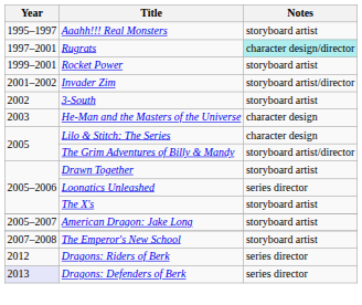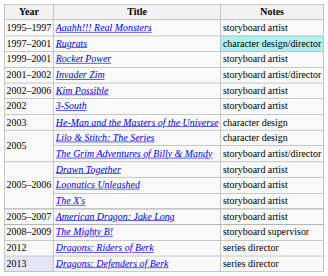 <table class="wikitable sortable">
 <tr>
 <th>Year</th>
 <th>Title</th>
 <th>Notes</th>
 </tr>
 <tr>
 <td>1995–1997</td>
 <td><em><a href='#'>Aaahh!!! Real Monsters</a></em></td>
 <td>storyboard artist</td>
 </tr>
 <tr>
 <td>1997–2001</td>
 <td><em><a href='#'>Rugrats</a></em></td>
 <td style="background: paleturquoise;">character design/director</td>
 </tr>
 <tr>
 <td>1999–2001</td>
 <td><em><a href='#'>Rocket Power</a></em></td>
 <td>storyboard artist</td>
 </tr>
 <tr>
 <td>2001–2002</td>
 <td><em><a href='#'>Invader Zim</a></em></td>
 <td>storyboard artist/director</td>
 </tr>
 <tr>
+<td>2002–2006</td>
+<td><em><a href='#'>Kim Possible</a></em></td>
+<td>storyboard artist</td>
+</tr>
+<tr>
 <td>2002</td>
 <td><em><a href='#'>3-South</a></em></td>
 <td>storyboard artist</td>
 </tr>
 <tr>
 <td>2003</td>
 <td><em><a href='#'>He-Man and the Masters of the Universe</a></em></td>
 <td>character design</td>
 </tr>
 <tr>
 <td rowspan="2">2005</td>
 <td><em><a href='#'>Lilo & Stitch: The Series</a></em></td>
 <td>character design</td>
 </tr>
 <tr>
 <td><em><a href='#'>The Grim Adventures of Billy & Mandy</a></em></td>
 <td>storyboard artist/director</td>
 </tr>
 <tr>
 <td rowspan="3">2005–2006</td>
 <td><em><a href='#'>Drawn Together</a></em></td>
 <td>storyboard artist</td>
 </tr>
 <tr>
 <td><em><a href='#'>Loonatics Unleashed</a></em></td>
-<td>series director</td>
+<td>storyboard artist</td>
 </tr>
 <tr>
 <td><em><a href='#'>The X's</a></em></td>
 <td>storyboard artist</td>
 </tr>
 <tr>
 </tr>
 <tr>
 <td>2005–2007</td>
 <td><em><a href='#'>American Dragon: Jake Long</a></em></td>
 <td>storyboard artist</td>
 </tr>
 <tr>
 </tr>
 <tr>
-<td>2007–2008</td>
-<td><em><a href='#'>The Emperor's New School</a></em></td>
-<td>storyboard artist</td>
+<td>2008–2009</td>
+<td><em><a href='#'>The Mighty B!</a></em></td>
+<td>storyboard supervisor</td>
 </tr>
 <tr>
 <td>2012</td>
 <td><em><a href='#'>Dragons: Riders of Berk</a></em></td>
 <td>series director</td>
 </tr>
 <tr>
 <td style="background: lavender;">2013</td>
 <td><em><a href='#'>Dragons: Defenders of Berk</a></em></td>
 <td>series director</td>
 </tr>
 </table>
